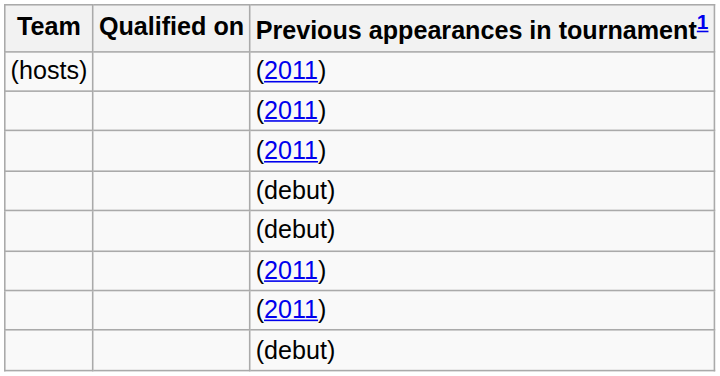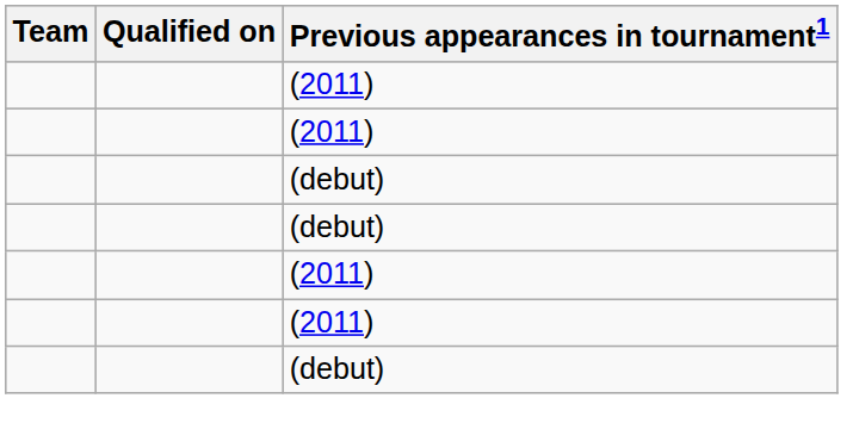 <table class="wikitable sortable" style="text-align: left;">
 <tr>
 <th>Team</th>
 <th>Qualified on</th>
 <th>Previous appearances in tournament<sup><strong><a href='#'>1</a></strong></sup></th>
-</tr>
-<tr>
-<td> (hosts)</td>
-<td></td>
-<td> (<a href='#'>2011</a>)</td>
 </tr>
 <tr>
 <td></td>
 <td></td>
 <td> (<a href='#'>2011</a>)</td>
 </tr>
 <tr>
 <td></td>
 <td></td>
 <td> (<a href='#'>2011</a>)</td>
 </tr>
 <tr>
 <td></td>
 <td></td>
 <td> (debut)</td>
 </tr>
 <tr>
 <td></td>
 <td></td>
 <td> (debut)</td>
 </tr>
 <tr>
 <td></td>
 <td></td>
 <td> (<a href='#'>2011</a>)</td>
 </tr>
 <tr>
 <td></td>
 <td></td>
 <td> (<a href='#'>2011</a>)</td>
 </tr>
 <tr>
 <td></td>
 <td></td>
 <td> (debut)</td>
 </tr>
 </table>
